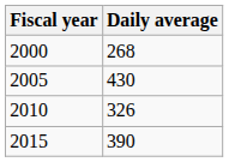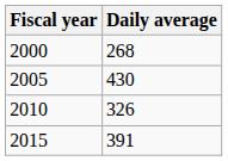 <table class="wikitable">
 <tr>
 <th>Fiscal year</th>
 <th>Daily average</th>
 </tr>
 <tr>
 <td>2000</td>
 <td>268</td>
 </tr>
 <tr>
 <td>2005</td>
 <td>430</td>
 </tr>
 <tr>
 <td>2010</td>
 <td>326</td>
 </tr>
 <tr>
 <td>2015</td>
-<td>390</td>
+<td>391</td>
 </tr>
 </table>
